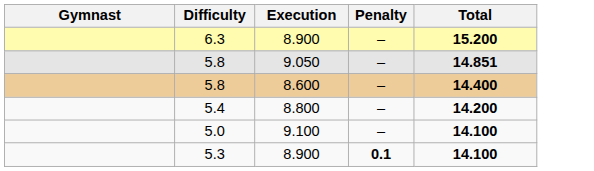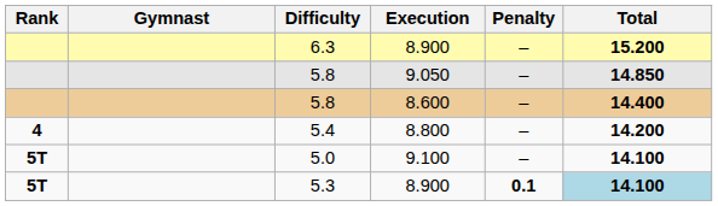 <table class="wikitable sortable" style="text-align:center">
 <tr>
+<th scope="col" style="width:50px;">Rank</th>
 <th scope="col" style="width:180px;">Gymnast</th>
 <th scope="col" style="width:5em">Difficulty</th>
 <th style="width:6em">Execution</th>
 <th style="width:4em">Penalty</th>
 <th style="width:8em">Total</th>
 </tr>
 <tr style="background:#fffcaf;">
+<td></td>
 <td align=left></td>
 <td>6.3</td>
 <td>8.900</td>
 <td>–</td>
 <td><strong>15.200</strong></td>
 </tr>
 <tr style="background:#e5e5e5;">
+<td></td>
 <td align=left></td>
 <td>5.8</td>
 <td>9.050</td>
 <td>–</td>
-<td><strong>14.851</strong></td>
+<td><strong>14.850</strong></td>
 </tr>
 <tr style="background:#ec9;">
+<td></td>
 <td align=left></td>
 <td>5.8</td>
 <td>8.600</td>
 <td>–</td>
 <td><strong>14.400</strong></td>
 </tr>
 <tr>
+<td><strong>4</strong></td>
 <td align=left></td>
 <td>5.4</td>
 <td>8.800</td>
 <td>–</td>
 <td><strong>14.200</strong></td>
 </tr>
 <tr>
+<td><strong>5T</strong></td>
 <td align=left></td>
 <td>5.0</td>
 <td>9.100</td>
 <td>–</td>
 <td><strong>14.100</strong></td>
 </tr>
 <tr>
+<td><strong>5T</strong></td>
 <td align=left></td>
 <td>5.3</td>
 <td>8.900</td>
 <td><strong>0.1</strong></td>
-<td><strong>14.100</strong></td>
+<td style="background: lightblue;"><strong>14.100</strong></td>
 </tr>
 </table>
